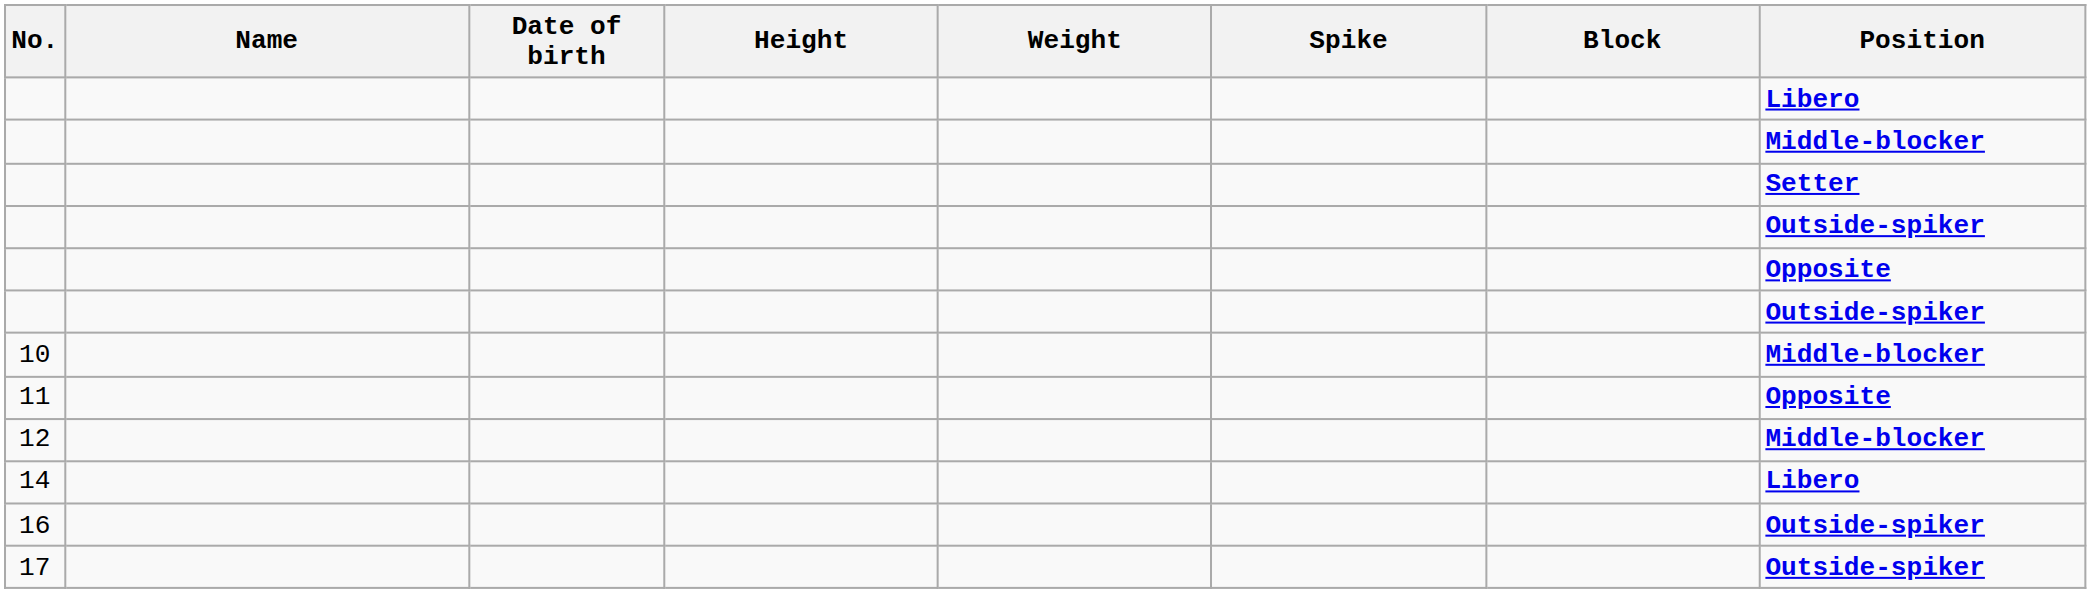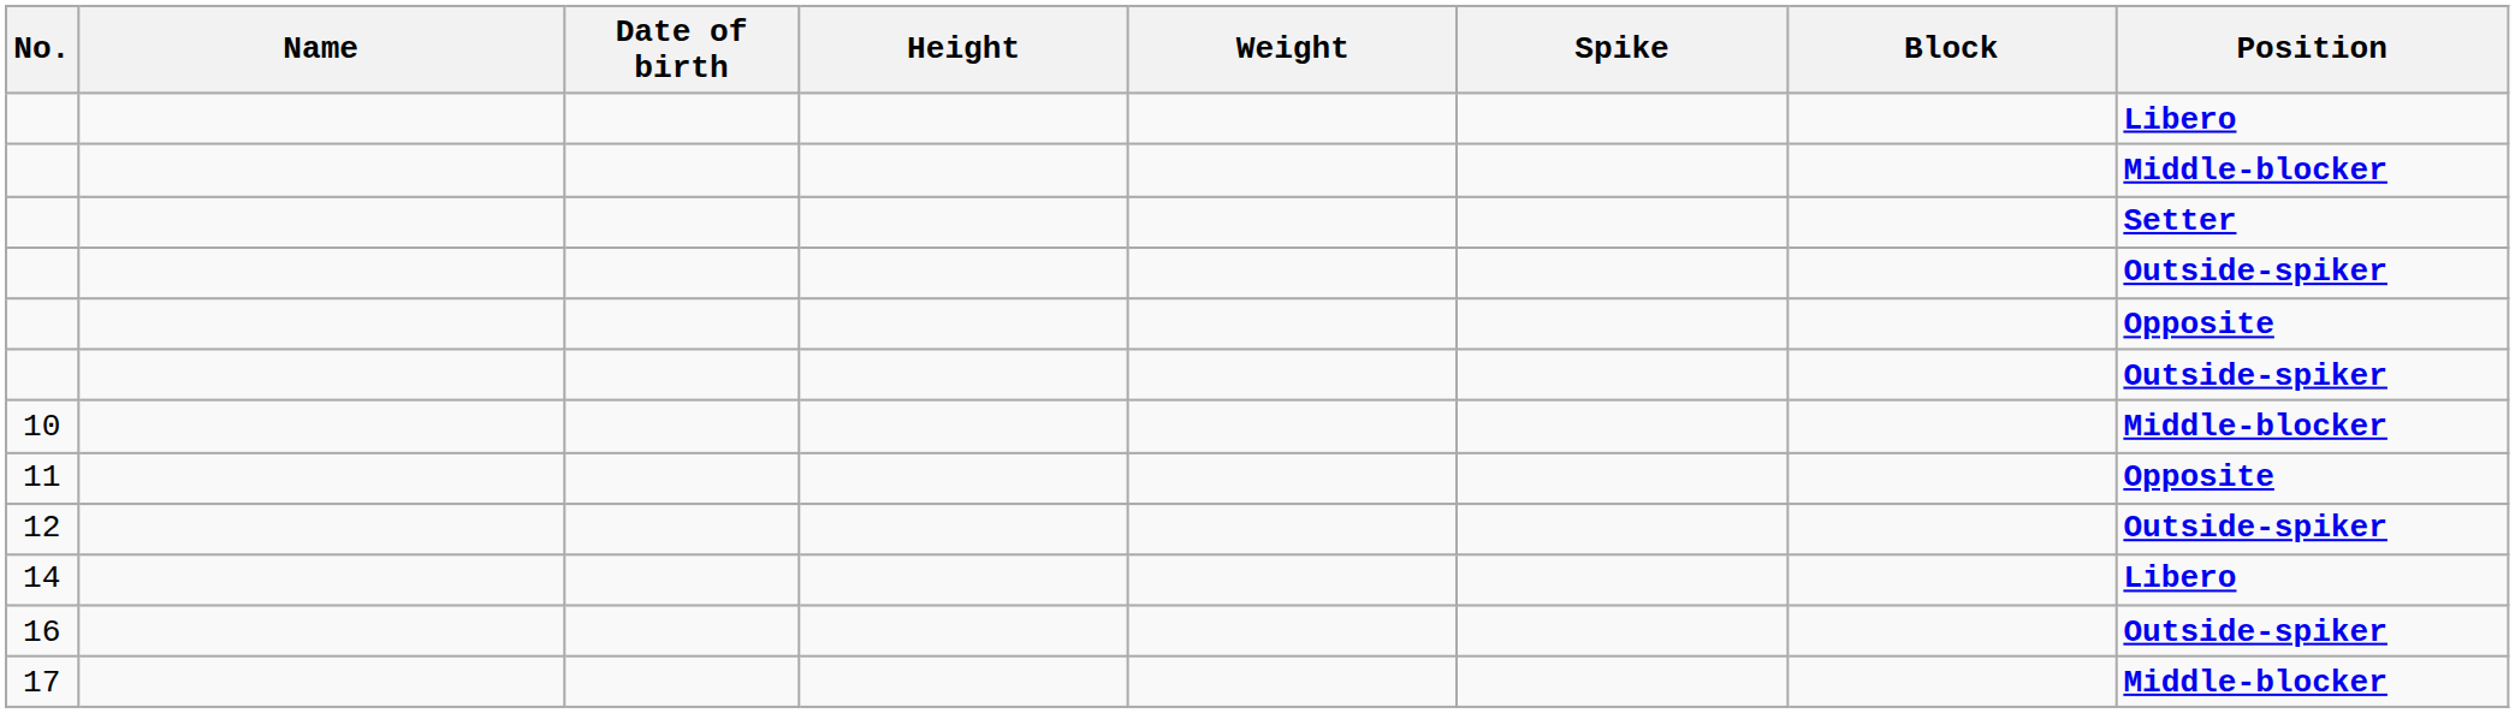 <table class="wikitable sortable" style="font-size:100%; text-align:center;">
 <tr>
 <th>No.</th>
 <th style="width:15em">Name</th>
 <th style="width:7em">Date of birth</th>
 <th style="width:10em">Height</th>
 <th style="width:10em">Weight</th>
 <th style="width:10em">Spike</th>
 <th style="width:10em">Block</th>
 <th style="width:12em">Position</th>
 </tr>
 <tr>
 <td></td>
 <td align=left></td>
 <td align=right></td>
 <td></td>
 <td></td>
 <td></td>
 <td></td>
 <td align=left><strong><a href='#'>Libero</a></strong></td>
 </tr>
 <tr>
 <td></td>
 <td align=left></td>
 <td align=right></td>
 <td></td>
 <td></td>
 <td></td>
 <td></td>
 <td align=left><strong><a href='#'>Middle-blocker</a></strong></td>
 </tr>
 <tr>
 <td></td>
 <td align=left></td>
 <td align=right></td>
 <td></td>
 <td></td>
 <td></td>
 <td></td>
 <td align=left><strong><a href='#'>Setter</a></strong></td>
 </tr>
 <tr>
 <td></td>
 <td align=left></td>
 <td align=right></td>
 <td></td>
 <td></td>
 <td></td>
 <td></td>
 <td align=left><strong><a href='#'>Outside-spiker</a></strong></td>
 </tr>
 <tr>
 <td></td>
 <td align=left></td>
 <td align=right></td>
 <td></td>
 <td></td>
 <td></td>
 <td></td>
 <td align=left><strong><a href='#'>Opposite</a></strong></td>
 </tr>
 <tr>
 <td></td>
 <td align=left></td>
 <td align=right></td>
 <td></td>
 <td></td>
 <td></td>
 <td></td>
 <td align=left><strong><a href='#'>Outside-spiker</a></strong></td>
 </tr>
 <tr>
 <td>10</td>
 <td align=left></td>
 <td align=right></td>
 <td></td>
 <td></td>
 <td></td>
 <td></td>
 <td align=left><strong><a href='#'>Middle-blocker</a></strong></td>
 </tr>
 <tr>
 <td>11</td>
 <td align=left></td>
 <td align=right></td>
 <td></td>
 <td></td>
 <td></td>
 <td></td>
 <td align=left><strong><a href='#'>Opposite</a></strong></td>
 </tr>
 <tr>
 <td>12</td>
 <td align=left></td>
 <td align=right></td>
 <td></td>
 <td></td>
 <td></td>
 <td></td>
-<td align=left><strong><a href='#'>Middle-blocker</a></strong></td>
+<td align=left><strong><a href='#'>Outside-spiker</a></strong></td>
 </tr>
 <tr>
 <td>14</td>
 <td align=left></td>
 <td align=right></td>
 <td></td>
 <td></td>
 <td></td>
 <td></td>
 <td align=left><strong><a href='#'>Libero</a></strong></td>
 </tr>
 <tr>
 <td>16</td>
 <td align=left></td>
 <td align=right></td>
 <td></td>
 <td></td>
 <td></td>
 <td></td>
 <td align=left><strong><a href='#'>Outside-spiker</a></strong></td>
 </tr>
 <tr>
 <td>17</td>
 <td align=left></td>
 <td align=right></td>
 <td></td>
 <td></td>
 <td></td>
 <td></td>
-<td align=left><strong><a href='#'>Outside-spiker</a></strong></td>
+<td align=left><strong><a href='#'>Middle-blocker</a></strong></td>
 </tr>
 </table>
